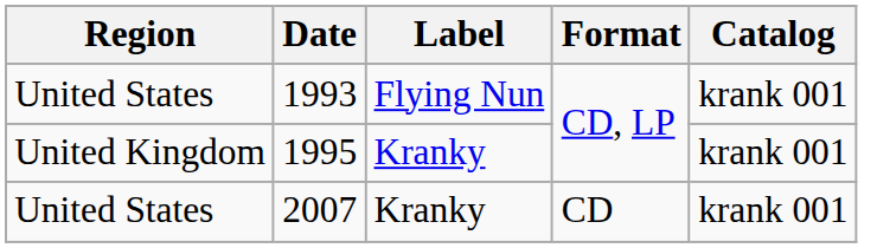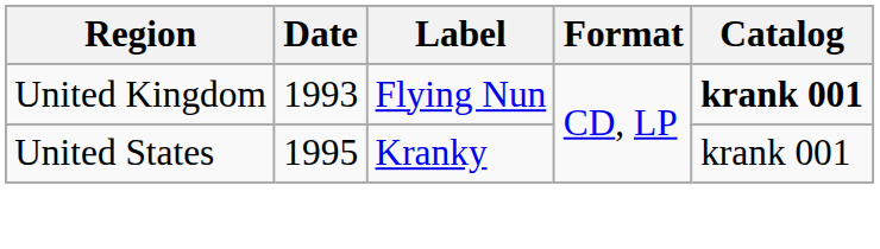 <table class="wikitable">
 <tr>
 <th>Region</th>
 <th>Date</th>
 <th>Label</th>
 <th>Format</th>
 <th>Catalog</th>
 </tr>
 <tr>
-<td>United States</td>
+<td>United Kingdom</td>
 <td>1993</td>
 <td><a href='#'>Flying Nun</a></td>
 <td rowspan="2"><a href='#'>CD</a>, <a href='#'>LP</a></td>
-<td>krank 001</td>
+<td><strong>krank 001</strong></td>
 </tr>
 <tr>
-<td>United Kingdom</td>
+<td>United States</td>
 <td>1995</td>
 <td><a href='#'>Kranky</a></td>
 <td>krank 001</td>
 </tr>
-<tr>
-<td>United States</td>
-<td>2007</td>
-<td>Kranky</td>
-<td>CD</td>
-<td>krank 001</td>
-</tr>
 </table>
